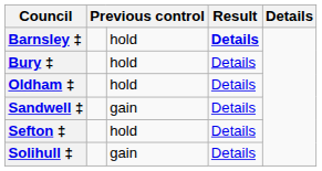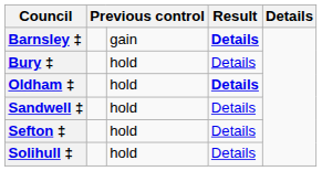 <table class="wikitable sortable" border="1">
 <tr>
 <th scope="col">Council</th>
 <th colspan=2>Previous control</th>
 <th colspan=2>Result</th>
 <th class="unsortable" scope="col">Details</th>
 </tr>
 <tr>
 <th scope="row" style="text-align: left;"><a href='#'>Barnsley</a> ‡</th>
 <td></td>
-<td> hold</td>
+<td> gain</td>
 <td><strong><a href='#'>Details</a></strong></td>
 </tr>
 <tr>
 <th scope="row" style="text-align: left;"><a href='#'>Bury</a> ‡</th>
 <td></td>
 <td> hold</td>
 <td><a href='#'>Details</a></td>
 </tr>
 <tr>
 <th scope="row" style="text-align: left;"><a href='#'>Oldham</a> ‡</th>
 <td></td>
 <td> hold</td>
-<td><a href='#'>Details</a></td>
+<td><strong><a href='#'>Details</a></strong></td>
 </tr>
 <tr>
 <th scope="row" style="text-align: left;"><a href='#'>Sandwell</a> ‡</th>
 <td></td>
-<td> gain</td>
+<td> hold</td>
 <td><a href='#'>Details</a></td>
 </tr>
 <tr>
 <th scope="row" style="text-align: left;"><a href='#'>Sefton</a> ‡</th>
 <td></td>
 <td> hold</td>
 <td><a href='#'>Details</a></td>
 </tr>
 <tr>
 <th scope="row" style="text-align: left;"><a href='#'>Solihull</a> ‡</th>
 <td></td>
-<td> gain</td>
+<td> hold</td>
 <td><a href='#'>Details</a></td>
 </tr>
 </table>
